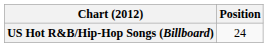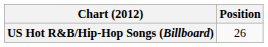 <table class="wikitable sortable plainrowheaders" style="text-align:center">
 <tr>
 <th scope="col">Chart (2012)</th>
 <th scope="col">Position</th>
 </tr>
 <tr>
 <th scope="row">US Hot R&B/Hip-Hop Songs (<em>Billboard</em>)</th>
-<td>24</td>
+<td>26</td>
 </tr>
 </table>
